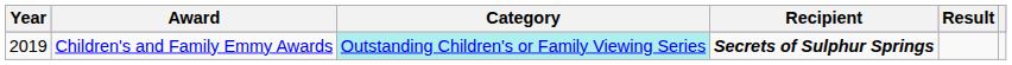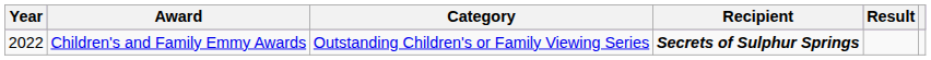 <table class="wikitable">
 <tr style="background:#96c; text-align:center;">
 <th>Year</th>
 <th>Award</th>
 <th>Category</th>
 <th>Recipient</th>
 <th>Result</th>
 <th></th>
 </tr>
 <tr>
-<td>2019</td>
+<td>2022</td>
 <td><a href='#'>Children's and Family Emmy Awards</a></td>
-<td style="background: paleturquoise;"><a href='#'>Outstanding Children's or Family Viewing Series</a></td>
+<td><a href='#'>Outstanding Children's or Family Viewing Series</a></td>
 <td><strong><em>Secrets of Sulphur Springs</em></strong></td>
 <td></td>
 <td style="text-align:center;"></td>
 </tr>
 </table>
